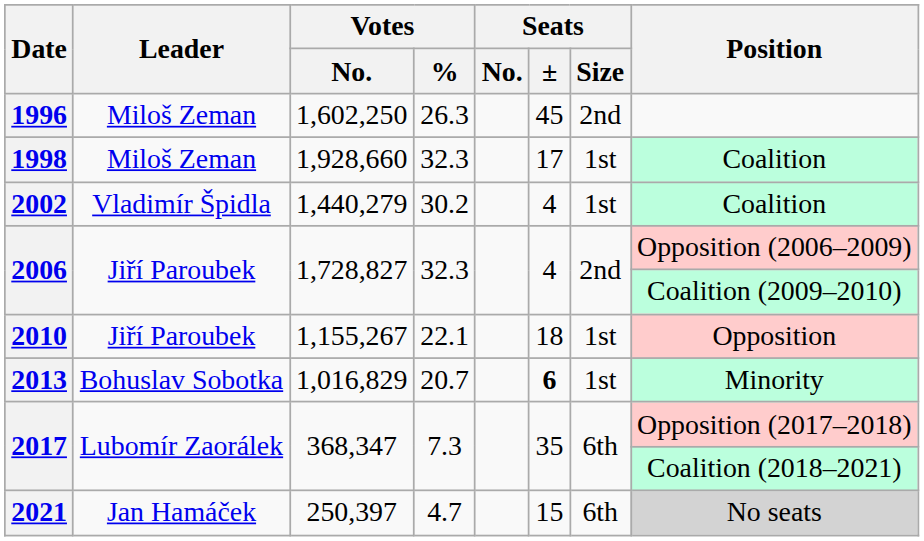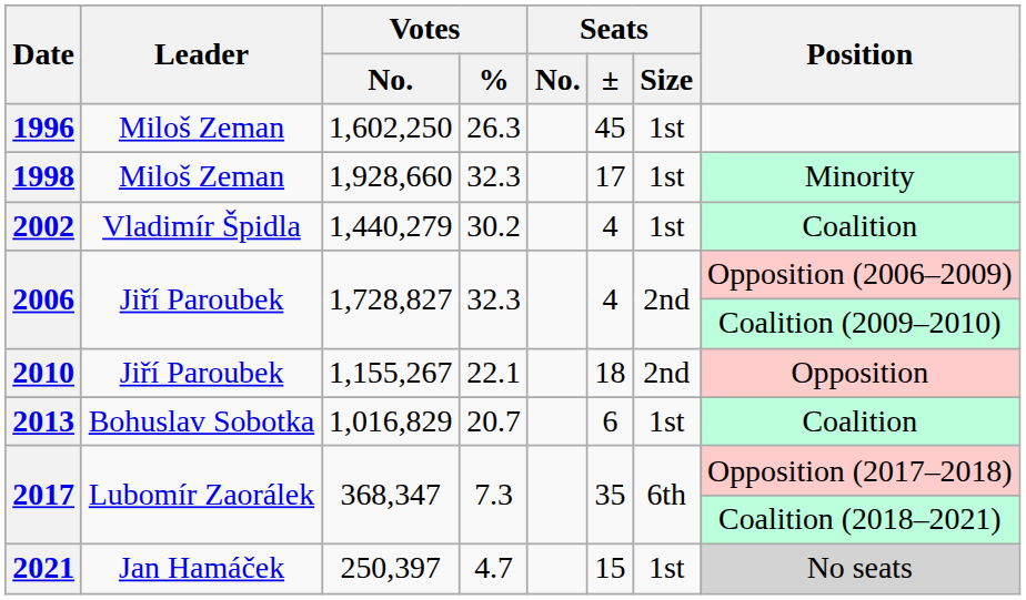 <table class="wikitable" style=text-align:center>
 <tr>
 <th rowspan="2">Date</th>
 <th rowspan="2">Leader</th>
 <th colspan="2">Votes</th>
 <th colspan="3">Seats</th>
 <th rowspan="2">Position</th>
 </tr>
 <tr>
 <th>No.</th>
 <th>%</th>
 <th>No.</th>
 <th>±</th>
 <th>Size</th>
 </tr>
 <tr>
 <th><a href='#'>1996</a></th>
 <td><a href='#'>Miloš Zeman</a></td>
 <td>1,602,250</td>
 <td>26.3</td>
 <td></td>
 <td> 45</td>
-<td>2nd</td>
+<td>1st</td>
 <td></td>
 </tr>
 <tr>
 <th><a href='#'>1998</a></th>
 <td><a href='#'>Miloš Zeman</a></td>
 <td>1,928,660</td>
 <td>32.3</td>
 <td></td>
 <td> 17</td>
 <td>1st</td>
-<td style="background:#bfd;" align=center>Coalition</td>
+<td style="background:#bfd;" align=center>Minority</td>
 </tr>
 <tr>
 <th><a href='#'>2002</a></th>
 <td><a href='#'>Vladimír Špidla</a></td>
 <td>1,440,279</td>
 <td>30.2</td>
 <td></td>
 <td> 4</td>
 <td>1st</td>
 <td style="background:#bfd;" align=center>Coalition</td>
 </tr>
 <tr>
 <th rowspan="2"><a href='#'>2006</a></th>
 <td rowspan="2"><a href='#'>Jiří Paroubek</a></td>
 <td rowspan="2">1,728,827</td>
 <td rowspan="2">32.3</td>
 <td rowspan="2"></td>
 <td rowspan="2"> 4</td>
 <td rowspan="2">2nd</td>
 <td style="background:#fcc;" align=center>Opposition (2006–2009)</td>
 </tr>
 <tr>
 <td style="background:#bfd;" align=center>Coalition (2009–2010)</td>
 </tr>
 <tr>
 <th><a href='#'>2010</a></th>
 <td><a href='#'>Jiří Paroubek</a></td>
 <td>1,155,267</td>
 <td>22.1</td>
 <td></td>
 <td> 18</td>
-<td>1st</td>
+<td>2nd</td>
 <td style="background:#fcc;" align=center>Opposition</td>
 </tr>
 <tr>
 <th><a href='#'>2013</a></th>
 <td><a href='#'>Bohuslav Sobotka</a></td>
 <td>1,016,829</td>
 <td>20.7</td>
 <td></td>
-<td><strong> 6</strong></td>
+<td> 6</td>
 <td>1st</td>
-<td style="background:#bfd;" align=center>Minority</td>
+<td style="background:#bfd;" align=center>Coalition</td>
 </tr>
 <tr>
 <th rowspan="2"><a href='#'>2017</a></th>
 <td rowspan="2"><a href='#'>Lubomír Zaorálek</a></td>
 <td rowspan="2">368,347</td>
 <td rowspan="2">7.3</td>
 <td rowspan="2"></td>
 <td rowspan="2"> 35</td>
 <td rowspan="2">6th</td>
 <td style="background:#fcc;" align=center>Opposition (2017–2018)</td>
 </tr>
 <tr>
 <td style="background:#bfd;" align=center>Coalition (2018–2021)</td>
 </tr>
 <tr>
 <th><a href='#'>2021</a></th>
 <td><a href='#'>Jan Hamáček</a></td>
 <td>250,397</td>
 <td>4.7</td>
 <td></td>
 <td> 15</td>
-<td>6th</td>
+<td>1st</td>
 <td style="background:lightgray;" align=center>No seats</td>
 </tr>
 </table>
